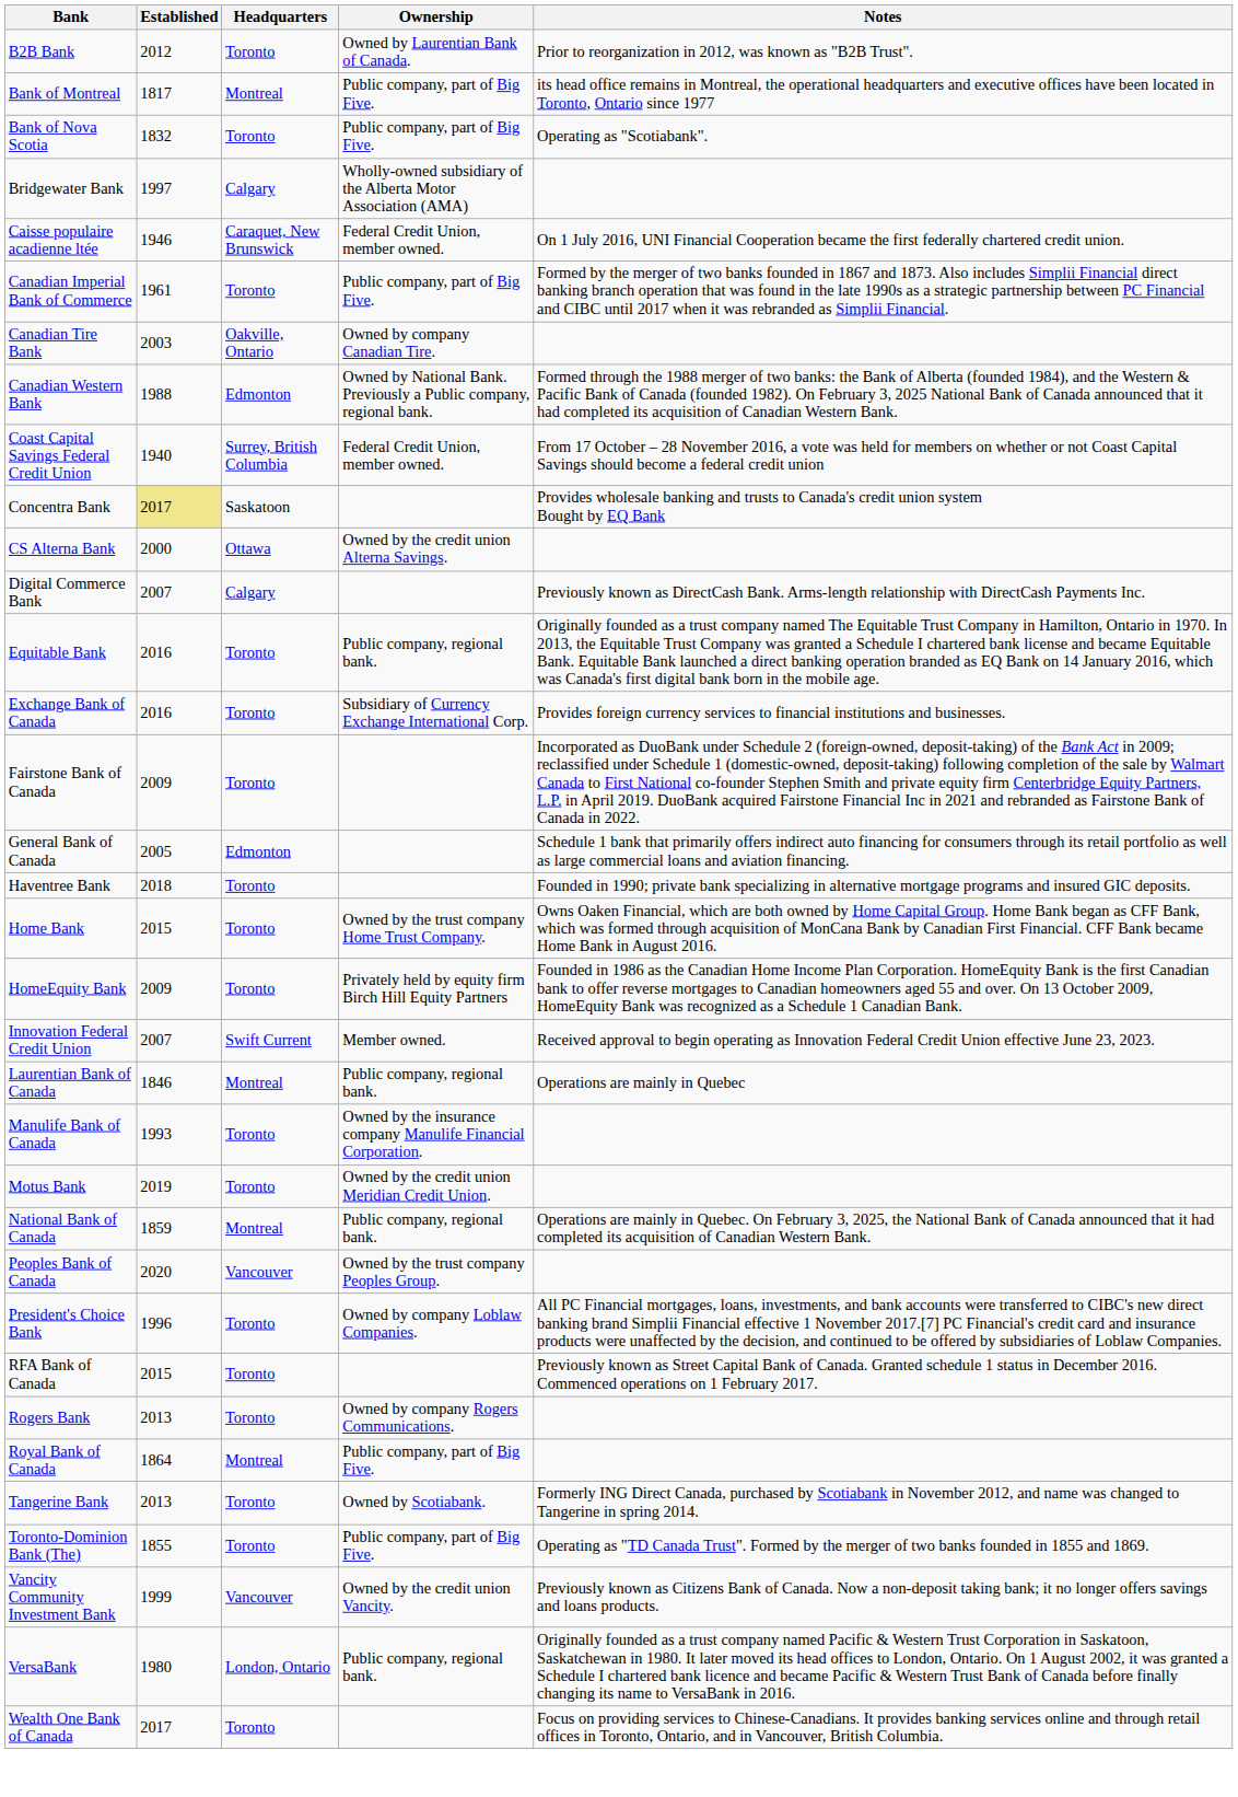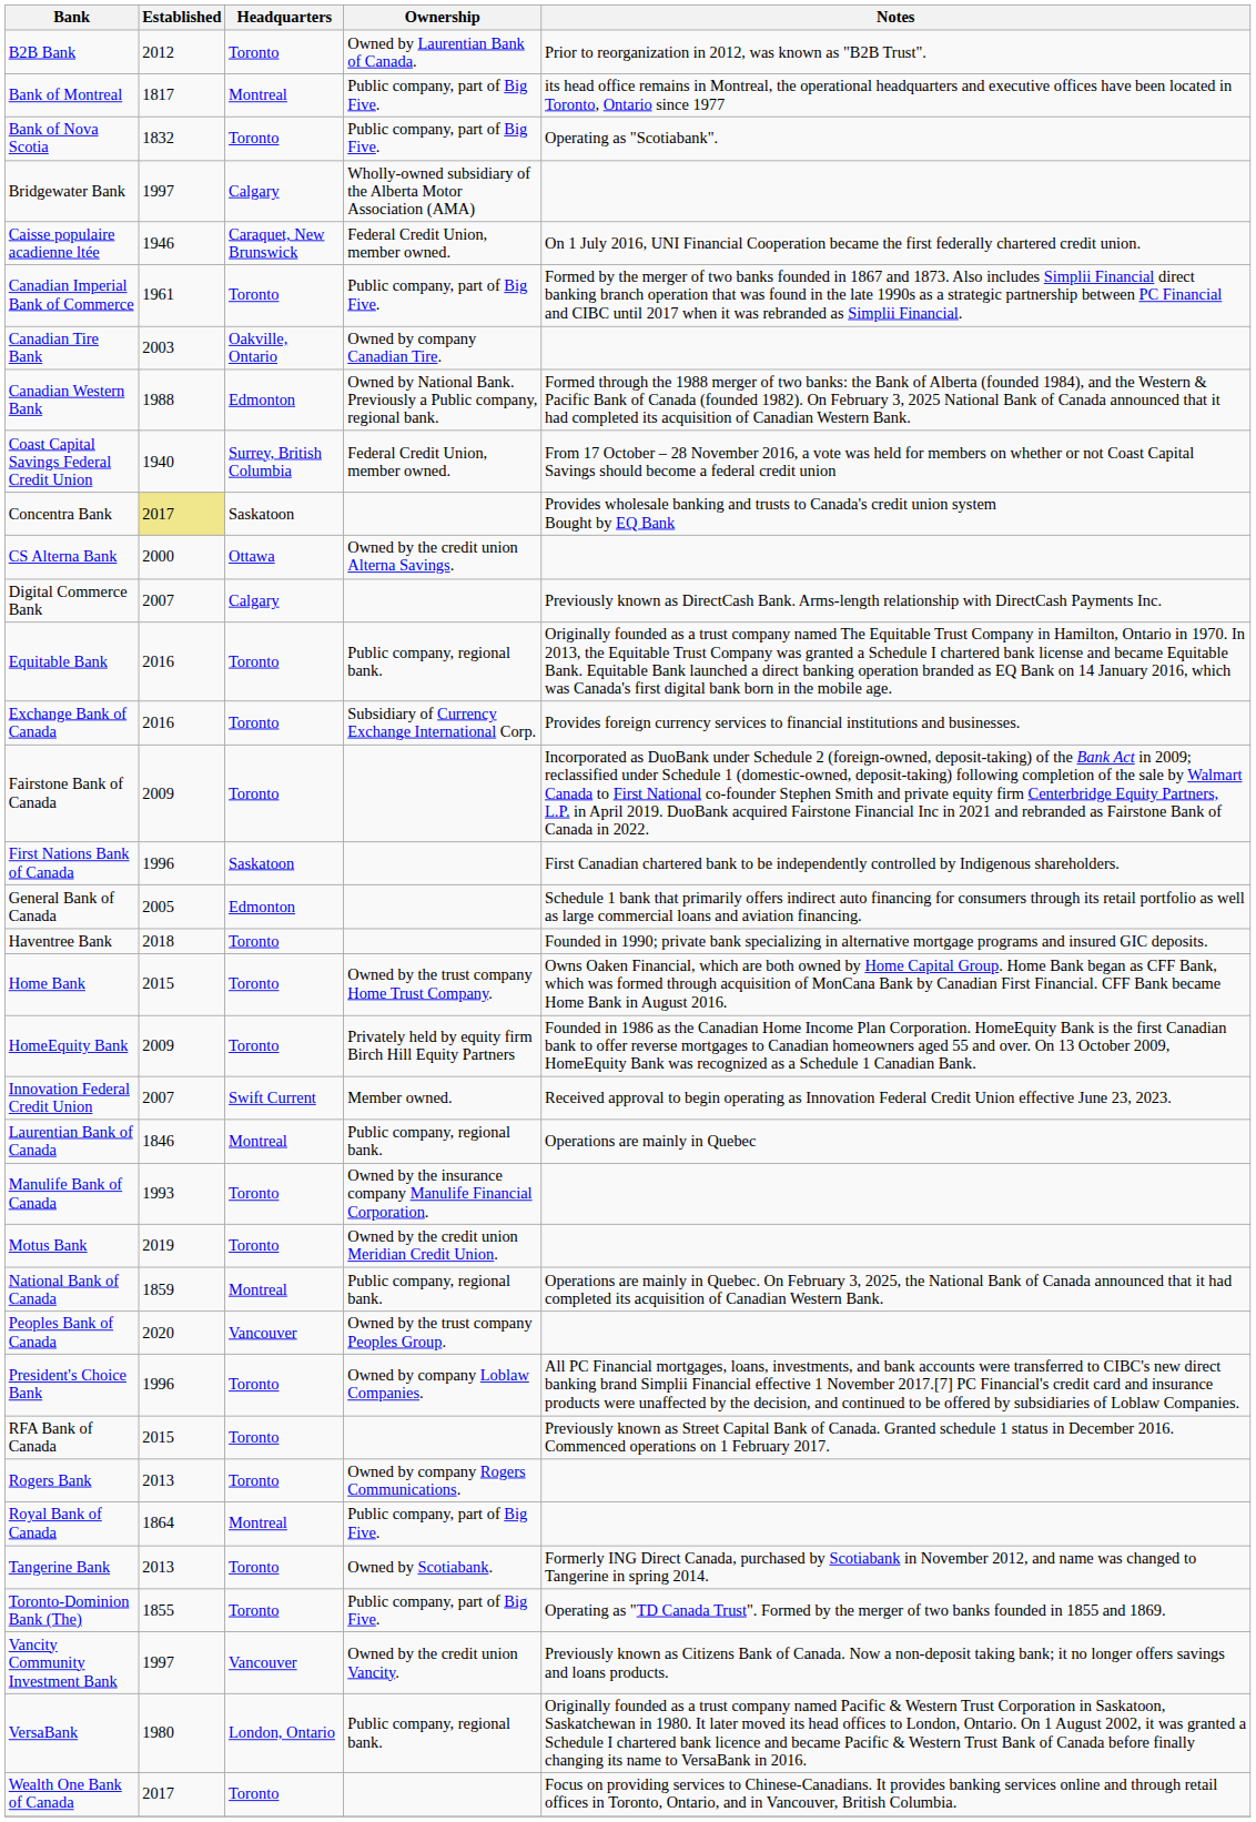 <table class="wikitable sortable">
 <tr>
 <th>Bank</th>
 <th>Established</th>
 <th>Headquarters</th>
 <th>Ownership</th>
 <th>Notes</th>
 </tr>
 <tr>
 <td><a href='#'>B2B Bank</a></td>
 <td>2012</td>
 <td><a href='#'>Toronto</a></td>
 <td>Owned by <a href='#'>Laurentian Bank of Canada</a>.</td>
 <td>Prior to reorganization in 2012, was known as "B2B Trust".</td>
 </tr>
 <tr>
 <td><a href='#'>Bank of Montreal</a></td>
 <td>1817</td>
 <td><a href='#'>Montreal</a></td>
 <td>Public company, part of <a href='#'>Big Five</a>.</td>
 <td>its head office remains in Montreal, the operational headquarters and executive offices have been located in <a href='#'>Toronto</a>, <a href='#'>Ontario</a> since 1977</td>
 </tr>
 <tr>
 <td><a href='#'>Bank of Nova Scotia</a></td>
 <td>1832</td>
 <td><a href='#'>Toronto</a></td>
 <td>Public company, part of <a href='#'>Big Five</a>.</td>
 <td>Operating as "Scotiabank".</td>
 </tr>
 <tr>
 <td>Bridgewater Bank</td>
 <td>1997</td>
 <td><a href='#'>Calgary</a></td>
 <td>Wholly-owned subsidiary of the Alberta Motor Association (AMA)</td>
 </tr>
 <tr>
 <td><a href='#'>Caisse populaire acadienne ltée</a></td>
 <td>1946</td>
 <td><a href='#'>Caraquet, New Brunswick</a></td>
 <td>Federal Credit Union, member owned.</td>
 <td>On 1 July 2016, UNI Financial Cooperation became the first federally chartered credit union.</td>
 </tr>
 <tr>
 <td><a href='#'>Canadian Imperial Bank of Commerce</a></td>
 <td>1961</td>
 <td><a href='#'>Toronto</a></td>
 <td>Public company, part of <a href='#'>Big Five</a>.</td>
 <td>Formed by the merger of two banks founded in 1867 and 1873. Also includes <a href='#'>Simplii Financial</a> direct banking branch operation that was found in the late 1990s as a strategic partnership between <a href='#'>PC Financial</a> and CIBC until 2017 when it was rebranded as <a href='#'>Simplii Financial</a>.</td>
 </tr>
 <tr>
 <td><a href='#'>Canadian Tire Bank</a></td>
 <td>2003</td>
 <td><a href='#'>Oakville, Ontario</a></td>
 <td>Owned by company <a href='#'>Canadian Tire</a>.</td>
 <td></td>
 </tr>
 <tr>
 <td><a href='#'>Canadian Western Bank</a></td>
 <td>1988</td>
 <td><a href='#'>Edmonton</a></td>
 <td>Owned by National Bank. Previously a Public company, regional bank.</td>
 <td>Formed through the 1988 merger of two banks: the Bank of Alberta (founded 1984), and the Western & Pacific Bank of Canada (founded 1982). On February 3, 2025 National Bank of Canada announced that it had completed its acquisition of Canadian Western Bank.</td>
 </tr>
 <tr>
 <td><a href='#'>Coast Capital Savings Federal Credit Union</a></td>
 <td>1940</td>
 <td><a href='#'>Surrey, British Columbia</a></td>
 <td>Federal Credit Union, member owned.</td>
 <td>From 17 October – 28 November 2016, a vote was held for members on whether or not Coast Capital Savings should become a federal credit union</td>
 </tr>
 <tr>
 <td>Concentra Bank</td>
 <td style="background: khaki;">2017</td>
 <td>Saskatoon</td>
 <td></td>
 <td>Provides wholesale banking and trusts to Canada's credit union system <br> Bought by <a href='#'>EQ Bank</a></td>
 </tr>
 <tr>
 <td><a href='#'>CS Alterna Bank</a></td>
 <td>2000</td>
 <td><a href='#'>Ottawa</a></td>
 <td>Owned by the credit union <a href='#'>Alterna Savings</a>.</td>
 <td></td>
 </tr>
 <tr>
 <td>Digital Commerce Bank</td>
 <td>2007</td>
 <td><a href='#'>Calgary</a></td>
 <td></td>
 <td>Previously known as DirectCash Bank. Arms-length relationship with DirectCash Payments Inc.</td>
 </tr>
 <tr>
 <td><a href='#'>Equitable Bank</a></td>
 <td>2016</td>
 <td><a href='#'>Toronto</a></td>
 <td>Public company, regional bank.</td>
 <td>Originally founded as a trust company named The Equitable Trust Company in Hamilton, Ontario in 1970. In 2013, the Equitable Trust Company was granted a Schedule I chartered bank license and became Equitable Bank. Equitable Bank launched a direct banking operation branded as EQ Bank on 14 January 2016, which was Canada's first digital bank born in the mobile age.</td>
 </tr>
 <tr>
 <td><a href='#'>Exchange Bank of Canada</a></td>
 <td>2016</td>
 <td><a href='#'>Toronto</a></td>
 <td>Subsidiary of <a href='#'>Currency Exchange International</a> Corp.</td>
 <td>Provides foreign currency services to financial institutions and businesses.</td>
 </tr>
 <tr>
 <td>Fairstone Bank of Canada</td>
 <td>2009</td>
 <td><a href='#'>Toronto</a></td>
 <td></td>
 <td>Incorporated as DuoBank under Schedule 2 (foreign-owned, deposit-taking) of the <em><a href='#'>Bank Act</a></em> in 2009; reclassified under Schedule 1 (domestic-owned, deposit-taking) following completion of the sale by <a href='#'>Walmart Canada</a> to <a href='#'>First National</a> co-founder Stephen Smith and private equity firm <a href='#'>Centerbridge Equity Partners, L.P.</a> in April 2019. DuoBank acquired Fairstone Financial Inc in 2021 and rebranded as Fairstone Bank of Canada in 2022.</td>
+</tr>
+<tr>
+<td><a href='#'>First Nations Bank of Canada</a></td>
+<td>1996</td>
+<td><a href='#'>Saskatoon</a></td>
+<td></td>
+<td>First Canadian chartered bank to be independently controlled by Indigenous shareholders.</td>
 </tr>
 <tr>
 <td>General Bank of Canada</td>
 <td>2005</td>
 <td><a href='#'>Edmonton</a></td>
 <td></td>
 <td>Schedule 1 bank that primarily offers indirect auto financing for consumers through its retail portfolio as well as large commercial loans and aviation financing.</td>
 </tr>
 <tr>
 <td>Haventree Bank</td>
 <td>2018</td>
 <td><a href='#'>Toronto</a></td>
 <td></td>
 <td>Founded in 1990; private bank specializing in alternative mortgage programs and insured GIC deposits.</td>
 </tr>
 <tr>
 <td><a href='#'>Home Bank</a></td>
 <td>2015</td>
 <td><a href='#'>Toronto</a></td>
 <td>Owned by the trust company <a href='#'>Home Trust Company</a>.</td>
 <td>Owns Oaken Financial, which are both owned by <a href='#'>Home Capital Group</a>. Home Bank began as CFF Bank, which was formed through acquisition of MonCana Bank by Canadian First Financial. CFF Bank became Home Bank in August 2016.</td>
 </tr>
 <tr>
 <td><a href='#'>HomeEquity Bank</a></td>
 <td>2009</td>
 <td><a href='#'>Toronto</a></td>
 <td>Privately held by equity firm Birch Hill Equity Partners</td>
 <td>Founded in 1986 as the Canadian Home Income Plan Corporation. HomeEquity Bank is the first Canadian bank to offer reverse mortgages to Canadian homeowners aged 55 and over. On 13 October 2009, HomeEquity Bank was recognized as a Schedule 1 Canadian Bank.</td>
 </tr>
 <tr>
 <td><a href='#'>Innovation Federal Credit Union</a></td>
 <td>2007</td>
 <td><a href='#'>Swift Current</a></td>
 <td>Member owned.</td>
 <td>Received approval to begin operating as Innovation Federal Credit Union effective June 23, 2023.</td>
 </tr>
 <tr>
 <td><a href='#'>Laurentian Bank of Canada</a></td>
 <td>1846</td>
 <td><a href='#'>Montreal</a></td>
 <td>Public company, regional bank.</td>
 <td>Operations are mainly in Quebec</td>
 </tr>
 <tr>
 <td><a href='#'>Manulife Bank of Canada</a></td>
 <td>1993</td>
 <td><a href='#'>Toronto</a></td>
 <td>Owned by the insurance company <a href='#'>Manulife Financial Corporation</a>.</td>
 <td></td>
 </tr>
 <tr>
 <td><a href='#'>Motus Bank</a></td>
 <td>2019</td>
 <td><a href='#'>Toronto</a></td>
 <td>Owned by the credit union <a href='#'>Meridian Credit Union</a>.</td>
 <td></td>
 </tr>
 <tr>
 <td><a href='#'>National Bank of Canada</a></td>
 <td>1859</td>
 <td><a href='#'>Montreal</a></td>
 <td>Public company, regional bank.</td>
 <td>Operations are mainly in Quebec. On February 3, 2025, the National Bank of Canada announced that it had completed its acquisition of Canadian Western Bank.</td>
 </tr>
 <tr>
 <td><a href='#'>Peoples Bank of Canada</a></td>
 <td>2020</td>
 <td><a href='#'>Vancouver</a></td>
 <td>Owned by the trust company <a href='#'>Peoples Group</a>.</td>
 <td></td>
 </tr>
 <tr>
 <td><a href='#'>President's Choice Bank</a></td>
 <td>1996</td>
 <td><a href='#'>Toronto</a></td>
 <td>Owned by company <a href='#'>Loblaw Companies</a>.</td>
 <td>All PC Financial mortgages, loans, investments, and bank accounts were transferred to CIBC's new direct banking brand Simplii Financial effective 1 November 2017.[7] PC Financial's credit card and insurance products were unaffected by the decision, and continued to be offered by subsidiaries of Loblaw Companies.</td>
 </tr>
 <tr>
 <td>RFA Bank of Canada</td>
 <td>2015</td>
 <td><a href='#'>Toronto</a></td>
 <td></td>
 <td>Previously known as Street Capital Bank of Canada. Granted schedule 1 status in December 2016. Commenced operations on 1 February 2017.</td>
 </tr>
 <tr>
 <td><a href='#'>Rogers Bank</a></td>
 <td>2013</td>
 <td><a href='#'>Toronto</a></td>
 <td>Owned by company <a href='#'>Rogers Communications</a>.</td>
 <td></td>
 </tr>
 <tr>
 <td><a href='#'>Royal Bank of Canada</a></td>
 <td>1864</td>
 <td><a href='#'>Montreal</a></td>
 <td>Public company, part of <a href='#'>Big Five</a>.</td>
 <td></td>
 </tr>
 <tr>
 <td><a href='#'>Tangerine Bank</a></td>
 <td>2013</td>
 <td><a href='#'>Toronto</a></td>
 <td>Owned by <a href='#'>Scotiabank</a>.</td>
 <td>Formerly ING Direct Canada, purchased by <a href='#'>Scotiabank</a> in November 2012, and name was changed to Tangerine in spring 2014.</td>
 </tr>
 <tr>
 <td><a href='#'>Toronto-Dominion Bank (The)</a></td>
 <td>1855</td>
 <td><a href='#'>Toronto</a></td>
 <td>Public company, part of <a href='#'>Big Five</a>.</td>
 <td>Operating as "<a href='#'>TD Canada Trust</a>". Formed by the merger of two banks founded in 1855 and 1869.</td>
 </tr>
 <tr>
 <td><a href='#'>Vancity Community Investment Bank</a></td>
-<td>1999</td>
+<td>1997</td>
 <td><a href='#'>Vancouver</a></td>
 <td>Owned by the credit union <a href='#'>Vancity</a>.</td>
 <td>Previously known as Citizens Bank of Canada. Now a non-deposit taking bank; it no longer offers savings and loans products.</td>
 </tr>
 <tr>
 <td><a href='#'>VersaBank</a></td>
 <td>1980</td>
 <td><a href='#'>London, Ontario</a></td>
 <td>Public company, regional bank.</td>
 <td>Originally founded as a trust company named Pacific & Western Trust Corporation in Saskatoon, Saskatchewan in 1980. It later moved its head offices to London, Ontario. On 1 August 2002, it was granted a Schedule I chartered bank licence and became Pacific & Western Trust Bank of Canada before finally changing its name to VersaBank in 2016.</td>
 </tr>
 <tr>
 <td><a href='#'>Wealth One Bank of Canada</a></td>
 <td>2017</td>
 <td><a href='#'>Toronto</a></td>
 <td></td>
 <td>Focus on providing services to Chinese-Canadians. It provides banking services online and through retail offices in Toronto, Ontario, and in Vancouver, British Columbia.</td>
 </tr>
 <tr>
 </tr>
 </table>
